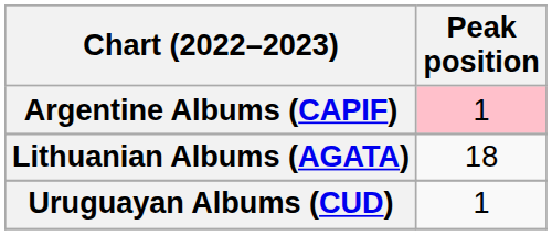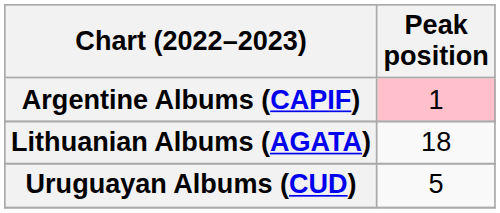 <table class="wikitable sortable plainrowheaders" style="text-align:center">
 <tr>
 <th scope="col">Chart (2022–2023)</th>
 <th scope="col">Peak<br>position</th>
 </tr>
 <tr>
 <th scope="row">Argentine Albums (<a href='#'>CAPIF</a>)</th>
 <td style="background: pink;">1</td>
 </tr>
 <tr>
 </tr>
 <tr>
 </tr>
 <tr>
 </tr>
 <tr>
 </tr>
 <tr>
 </tr>
 <tr>
 </tr>
 <tr>
 </tr>
 <tr>
 </tr>
 <tr>
 </tr>
 <tr>
 </tr>
 <tr>
 </tr>
 <tr>
 </tr>
 <tr>
 </tr>
 <tr>
 <th scope="row">Lithuanian Albums (<a href='#'>AGATA</a>)</th>
 <td>18</td>
 </tr>
 <tr>
 </tr>
 <tr>
 </tr>
 <tr>
 </tr>
 <tr>
 </tr>
 <tr>
 </tr>
 <tr>
 </tr>
 <tr>
 </tr>
 <tr>
 </tr>
 <tr>
 </tr>
 <tr>
 </tr>
 <tr>
 <th scope="row">Uruguayan Albums (<a href='#'>CUD</a>)</th>
-<td>1</td>
+<td>5</td>
 </tr>
 <tr>
 </tr>
 </table>
